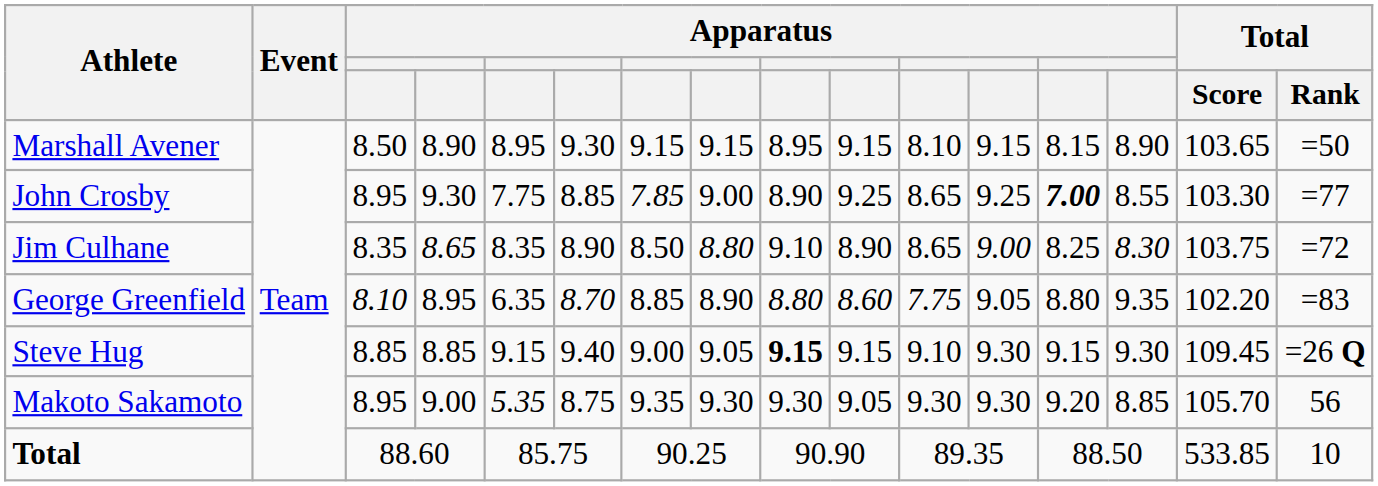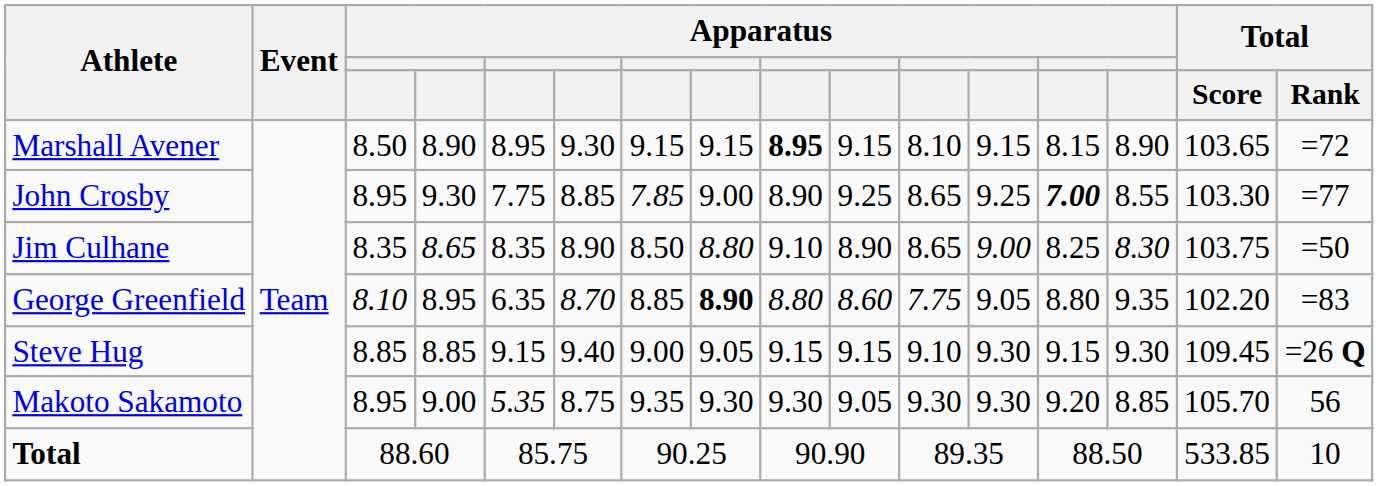 <table class=wikitable style=font-size:90%;text-align:center>
 <tr>
 <th rowspan=3>Athlete</th>
 <th rowspan=3>Event</th>
 <th colspan=12>Apparatus</th>
 <th colspan=2 rowspan=2>Total</th>
 </tr>
 <tr style=font-size:95%>
 <th colspan=2></th>
 <th colspan=2></th>
 <th colspan=2></th>
 <th colspan=2></th>
 <th colspan=2></th>
 <th colspan=2></th>
 </tr>
 <tr style=font-size:95%>
 <th></th>
 <th></th>
 <th></th>
 <th></th>
 <th></th>
 <th></th>
 <th></th>
 <th></th>
 <th></th>
 <th></th>
 <th></th>
 <th></th>
 <th>Score</th>
 <th>Rank</th>
 </tr>
 <tr>
 <td align=left><a href='#'>Marshall Avener</a></td>
 <td align=left rowspan=7><a href='#'>Team</a></td>
 <td>8.50</td>
 <td>8.90</td>
 <td>8.95</td>
 <td>9.30</td>
 <td>9.15</td>
 <td>9.15</td>
-<td>8.95</td>
+<td><strong>8.95</strong></td>
 <td>9.15</td>
 <td>8.10</td>
 <td>9.15</td>
 <td>8.15</td>
 <td>8.90</td>
 <td>103.65</td>
-<td>=50</td>
+<td>=72</td>
 </tr>
 <tr>
 <td align=left><a href='#'>John Crosby</a></td>
 <td>8.95</td>
 <td>9.30</td>
 <td>7.75</td>
 <td>8.85</td>
 <td><em>7.85</em></td>
 <td>9.00</td>
 <td>8.90</td>
 <td>9.25</td>
 <td>8.65</td>
 <td>9.25</td>
 <td><strong><em>7.00</em></strong></td>
 <td>8.55</td>
 <td>103.30</td>
 <td>=77</td>
 </tr>
 <tr>
 <td align=left><a href='#'>Jim Culhane</a></td>
 <td>8.35</td>
 <td><em>8.65</em></td>
 <td>8.35</td>
 <td>8.90</td>
 <td>8.50</td>
 <td><em>8.80</em></td>
 <td>9.10</td>
 <td>8.90</td>
 <td>8.65</td>
 <td><em>9.00</em></td>
 <td>8.25</td>
 <td><em>8.30</em></td>
 <td>103.75</td>
-<td>=72</td>
+<td>=50</td>
 </tr>
 <tr>
 <td align=left><a href='#'>George Greenfield</a></td>
 <td><em>8.10</em></td>
 <td>8.95</td>
 <td>6.35</td>
 <td><em>8.70</em></td>
 <td>8.85</td>
-<td>8.90</td>
+<td><strong>8.90</strong></td>
 <td><em>8.80</em></td>
 <td><em>8.60</em></td>
 <td><em>7.75</em></td>
 <td>9.05</td>
 <td>8.80</td>
 <td>9.35</td>
 <td>102.20</td>
 <td>=83</td>
 </tr>
 <tr>
 <td align=left><a href='#'>Steve Hug</a></td>
 <td>8.85</td>
 <td>8.85</td>
 <td>9.15</td>
 <td>9.40</td>
 <td>9.00</td>
 <td>9.05</td>
-<td><strong>9.15</strong></td>
+<td>9.15</td>
 <td>9.15</td>
 <td>9.10</td>
 <td>9.30</td>
 <td>9.15</td>
 <td>9.30</td>
 <td>109.45</td>
 <td>=26 <strong>Q</strong></td>
 </tr>
 <tr>
 <td align=left><a href='#'>Makoto Sakamoto</a></td>
 <td>8.95</td>
 <td>9.00</td>
 <td><em>5.35</em></td>
 <td>8.75</td>
 <td>9.35</td>
 <td>9.30</td>
 <td>9.30</td>
 <td>9.05</td>
 <td>9.30</td>
 <td>9.30</td>
 <td>9.20</td>
 <td>8.85</td>
 <td>105.70</td>
 <td>56</td>
 </tr>
 <tr>
 <td align=left><strong>Total</strong></td>
 <td colspan=2>88.60</td>
 <td colspan=2>85.75</td>
 <td colspan=2>90.25</td>
 <td colspan=2>90.90</td>
 <td colspan=2>89.35</td>
 <td colspan=2>88.50</td>
 <td>533.85</td>
 <td>10</td>
 </tr>
 </table>
